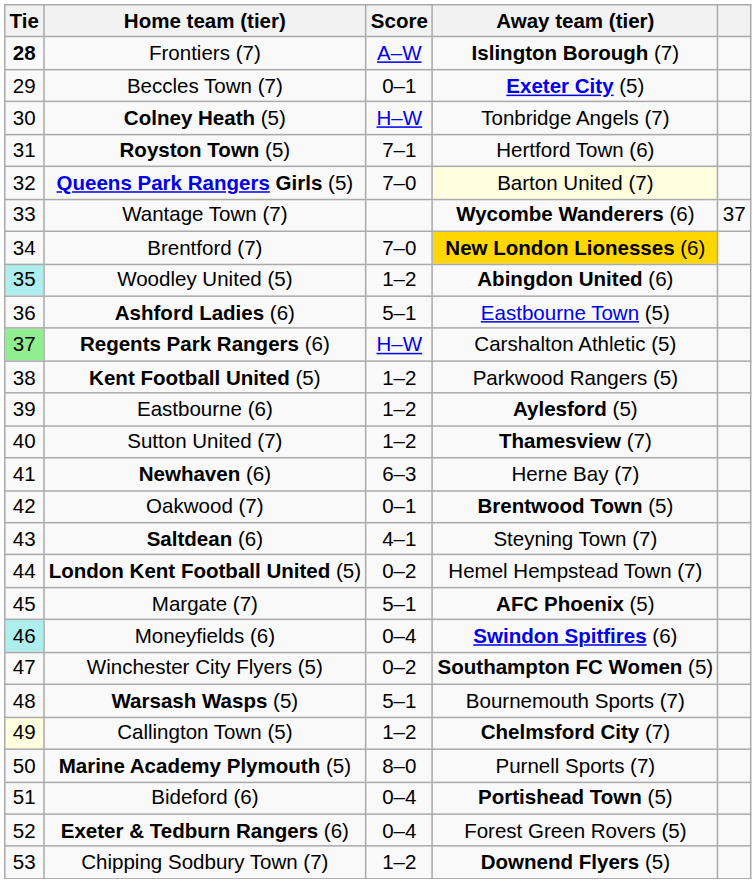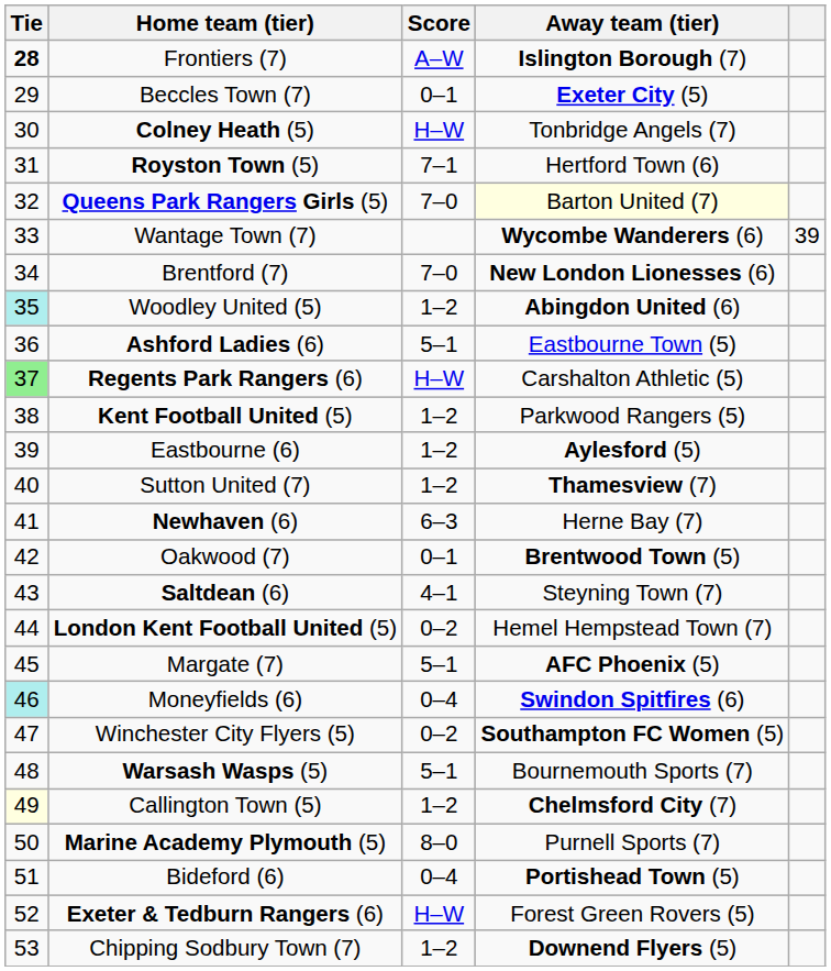 <table class="wikitable" style="text-align:center; font-size:85%">
 <tr>
 <th>Tie</th>
 <th>Home team (tier)</th>
 <th>Score</th>
 <th>Away team (tier)</th>
 <th></th>
 </tr>
 <tr>
 <td><strong>28</strong></td>
 <td>Frontiers (7)</td>
 <td><a href='#'>A–W</a></td>
 <td><strong>Islington Borough</strong> (7)</td>
 <td></td>
 </tr>
 <tr>
 <td>29</td>
 <td>Beccles Town (7)</td>
 <td>0–1</td>
 <td><strong><a href='#'>Exeter City</a></strong> (5)</td>
 <td></td>
 </tr>
 <tr>
 <td>30</td>
 <td><strong>Colney Heath</strong> (5)</td>
 <td><a href='#'>H–W</a></td>
 <td>Tonbridge Angels (7)</td>
 <td></td>
 </tr>
 <tr>
 <td>31</td>
 <td><strong>Royston Town</strong> (5)</td>
 <td>7–1</td>
 <td>Hertford Town (6)</td>
 <td></td>
 </tr>
 <tr>
 <td>32</td>
 <td><strong><a href='#'>Queens Park Rangers</a> Girls</strong> (5)</td>
 <td>7–0</td>
 <td style="background: lightyellow;">Barton United (7)</td>
 <td></td>
 </tr>
 <tr>
 <td>33</td>
 <td>Wantage Town (7)</td>
 <td></td>
 <td><strong>Wycombe Wanderers</strong> (6)</td>
-<td>37</td>
+<td>39</td>
 </tr>
 <tr>
 <td>34</td>
 <td>Brentford (7)</td>
 <td>7–0</td>
-<td style="background: gold;"><strong>New London Lionesses</strong> (6)</td>
+<td><strong>New London Lionesses</strong> (6)</td>
 <td></td>
 </tr>
 <tr>
 <td style="background: paleturquoise;">35</td>
 <td>Woodley United (5)</td>
 <td>1–2</td>
 <td><strong>Abingdon United</strong> (6)</td>
 <td></td>
 </tr>
 <tr>
 <td>36</td>
 <td><strong>Ashford Ladies</strong> (6)</td>
 <td>5–1</td>
 <td><a href='#'>Eastbourne Town</a> (5)</td>
 <td></td>
 </tr>
 <tr>
 <td style="background: lightgreen;">37</td>
 <td><strong>Regents Park Rangers</strong> (6)</td>
 <td><a href='#'>H–W</a></td>
 <td>Carshalton Athletic (5)</td>
 <td></td>
 </tr>
 <tr>
 <td>38</td>
 <td><strong>Kent Football United</strong> (5)</td>
 <td>1–2</td>
 <td>Parkwood Rangers (5)</td>
 <td></td>
 </tr>
 <tr>
 <td>39</td>
 <td>Eastbourne (6)</td>
 <td>1–2</td>
 <td><strong>Aylesford</strong> (5)</td>
 <td></td>
 </tr>
 <tr>
 <td>40</td>
 <td>Sutton United (7)</td>
 <td>1–2</td>
 <td><strong>Thamesview</strong> (7)</td>
 <td></td>
 </tr>
 <tr>
 <td>41</td>
 <td><strong>Newhaven</strong> (6)</td>
 <td>6–3</td>
 <td>Herne Bay (7)</td>
 <td></td>
 </tr>
 <tr>
 <td>42</td>
 <td>Oakwood (7)</td>
 <td>0–1</td>
 <td><strong>Brentwood Town</strong> (5)</td>
 <td></td>
 </tr>
 <tr>
 <td>43</td>
 <td><strong>Saltdean</strong> (6)</td>
 <td>4–1</td>
 <td>Steyning Town (7)</td>
 <td></td>
 </tr>
 <tr>
 <td>44</td>
 <td><strong>London Kent Football United</strong> (5)</td>
 <td>0–2</td>
 <td>Hemel Hempstead Town (7)</td>
 <td></td>
 </tr>
 <tr>
 <td>45</td>
 <td>Margate (7)</td>
 <td>5–1</td>
 <td><strong>AFC Phoenix</strong> (5)</td>
 <td></td>
 </tr>
 <tr>
 <td style="background: paleturquoise;">46</td>
 <td>Moneyfields (6)</td>
 <td>0–4</td>
 <td><strong><a href='#'>Swindon Spitfires</a></strong> (6)</td>
 <td></td>
 </tr>
 <tr>
 <td>47</td>
 <td>Winchester City Flyers (5)</td>
 <td>0–2</td>
 <td><strong>Southampton FC Women</strong> (5)</td>
 <td></td>
 </tr>
 <tr>
 <td>48</td>
 <td><strong>Warsash Wasps</strong> (5)</td>
 <td>5–1</td>
 <td>Bournemouth Sports (7)</td>
 <td></td>
 </tr>
 <tr>
 <td style="background: lightyellow;">49</td>
 <td>Callington Town (5)</td>
 <td>1–2</td>
 <td><strong>Chelmsford City</strong> (7)</td>
 <td></td>
 </tr>
 <tr>
 <td>50</td>
 <td><strong>Marine Academy Plymouth</strong> (5)</td>
 <td>8–0</td>
 <td>Purnell Sports (7)</td>
 <td></td>
 </tr>
 <tr>
 <td>51</td>
 <td>Bideford (6)</td>
 <td>0–4</td>
 <td><strong>Portishead Town</strong> (5)</td>
 <td></td>
 </tr>
 <tr>
 <td>52</td>
 <td><strong>Exeter & Tedburn Rangers</strong> (6)</td>
-<td>0–4</td>
+<td><a href='#'>H–W</a></td>
 <td>Forest Green Rovers (5)</td>
 <td></td>
 </tr>
 <tr>
 <td>53</td>
 <td>Chipping Sodbury Town (7)</td>
 <td>1–2</td>
 <td><strong>Downend Flyers</strong> (5)</td>
 <td></td>
 </tr>
 <tr>
 </tr>
 </table>
